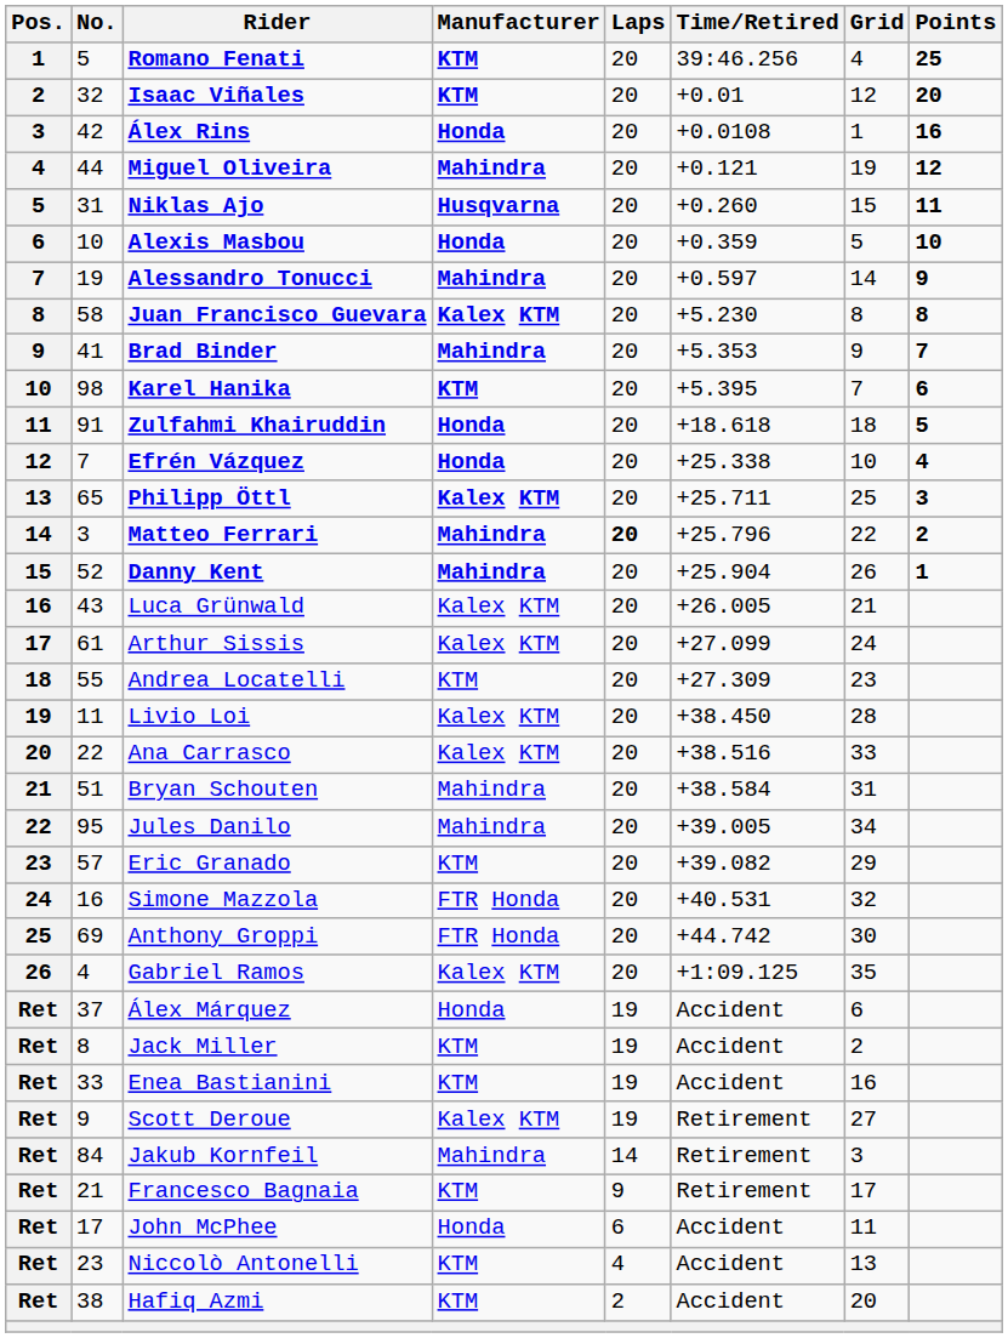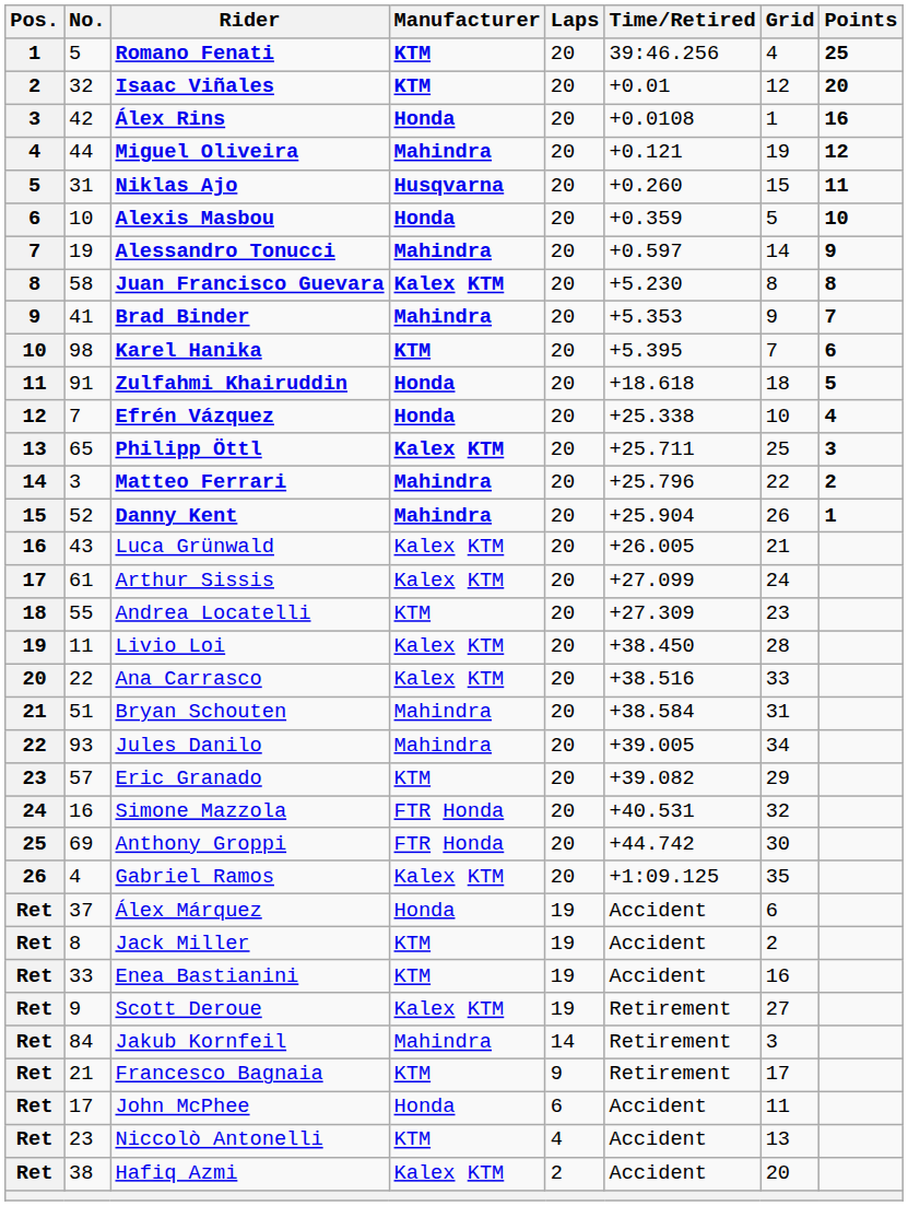 <table class="wikitable" style="font-size: 95%;">
 <tr>
 <th>Pos.</th>
 <th>No.</th>
 <th>Rider</th>
 <th>Manufacturer</th>
 <th>Laps</th>
 <th>Time/Retired</th>
 <th>Grid</th>
 <th>Points</th>
 </tr>
 <tr>
 <th>1</th>
 <td>5</td>
 <td> <strong><a href='#'>Romano Fenati</a></strong></td>
 <td><strong><a href='#'>KTM</a></strong></td>
 <td>20</td>
 <td>39:46.256</td>
 <td>4</td>
 <td><strong>25</strong></td>
 </tr>
 <tr>
 <th>2</th>
 <td>32</td>
 <td> <strong><a href='#'>Isaac Viñales</a></strong></td>
 <td><strong><a href='#'>KTM</a></strong></td>
 <td>20</td>
 <td>+0.01</td>
 <td>12</td>
 <td><strong>20</strong></td>
 </tr>
 <tr>
 <th>3</th>
 <td>42</td>
 <td> <strong><a href='#'>Álex Rins</a></strong></td>
 <td><strong><a href='#'>Honda</a></strong></td>
 <td>20</td>
 <td>+0.0108</td>
 <td>1</td>
 <td><strong>16</strong></td>
 </tr>
 <tr>
 <th>4</th>
 <td>44</td>
 <td> <strong><a href='#'>Miguel Oliveira</a></strong></td>
 <td><strong><a href='#'>Mahindra</a></strong></td>
 <td>20</td>
 <td>+0.121</td>
 <td>19</td>
 <td><strong>12</strong></td>
 </tr>
 <tr>
 <th>5</th>
 <td>31</td>
 <td> <strong><a href='#'>Niklas Ajo</a></strong></td>
 <td><strong><a href='#'>Husqvarna</a></strong></td>
 <td>20</td>
 <td>+0.260</td>
 <td>15</td>
 <td><strong>11</strong></td>
 </tr>
 <tr>
 <th>6</th>
 <td>10</td>
 <td> <strong><a href='#'>Alexis Masbou</a></strong></td>
 <td><strong><a href='#'>Honda</a></strong></td>
 <td>20</td>
 <td>+0.359</td>
 <td>5</td>
 <td><strong>10</strong></td>
 </tr>
 <tr>
 <th>7</th>
 <td>19</td>
 <td> <strong><a href='#'>Alessandro Tonucci</a></strong></td>
 <td><strong><a href='#'>Mahindra</a></strong></td>
 <td>20</td>
 <td>+0.597</td>
 <td>14</td>
 <td><strong>9</strong></td>
 </tr>
 <tr>
 <th>8</th>
 <td>58</td>
 <td> <strong><a href='#'>Juan Francisco Guevara</a></strong></td>
 <td><strong><a href='#'>Kalex</a> <a href='#'>KTM</a></strong></td>
 <td>20</td>
 <td>+5.230</td>
 <td>8</td>
 <td><strong>8</strong></td>
 </tr>
 <tr>
 <th>9</th>
 <td>41</td>
 <td> <strong><a href='#'>Brad Binder</a></strong></td>
 <td><strong><a href='#'>Mahindra</a></strong></td>
 <td>20</td>
 <td>+5.353</td>
 <td>9</td>
 <td><strong>7</strong></td>
 </tr>
 <tr>
 <th>10</th>
 <td>98</td>
 <td> <strong><a href='#'>Karel Hanika</a></strong></td>
 <td><strong><a href='#'>KTM</a></strong></td>
 <td>20</td>
 <td>+5.395</td>
 <td>7</td>
 <td><strong>6</strong></td>
 </tr>
 <tr>
 <th>11</th>
 <td>91</td>
 <td> <strong><a href='#'>Zulfahmi Khairuddin</a></strong></td>
 <td><strong><a href='#'>Honda</a></strong></td>
 <td>20</td>
 <td>+18.618</td>
 <td>18</td>
 <td><strong>5</strong></td>
 </tr>
 <tr>
 <th>12</th>
 <td>7</td>
 <td> <strong><a href='#'>Efrén Vázquez</a></strong></td>
 <td><strong><a href='#'>Honda</a></strong></td>
 <td>20</td>
 <td>+25.338</td>
 <td>10</td>
 <td><strong>4</strong></td>
 </tr>
 <tr>
 <th>13</th>
 <td>65</td>
 <td> <strong><a href='#'>Philipp Öttl</a></strong></td>
 <td><strong><a href='#'>Kalex</a> <a href='#'>KTM</a></strong></td>
 <td>20</td>
 <td>+25.711</td>
 <td>25</td>
 <td><strong>3</strong></td>
 </tr>
 <tr>
 <th>14</th>
 <td>3</td>
 <td> <strong><a href='#'>Matteo Ferrari</a></strong></td>
 <td><strong><a href='#'>Mahindra</a></strong></td>
-<td><strong>20</strong></td>
+<td>20</td>
 <td>+25.796</td>
 <td>22</td>
 <td><strong>2</strong></td>
 </tr>
 <tr>
 <th>15</th>
 <td>52</td>
 <td> <strong><a href='#'>Danny Kent</a></strong></td>
 <td><strong><a href='#'>Mahindra</a></strong></td>
 <td>20</td>
 <td>+25.904</td>
 <td>26</td>
 <td><strong>1</strong></td>
 </tr>
 <tr>
 <th>16</th>
 <td>43</td>
 <td> <a href='#'>Luca Grünwald</a></td>
 <td><a href='#'>Kalex</a> <a href='#'>KTM</a></td>
 <td>20</td>
 <td>+26.005</td>
 <td>21</td>
 <td></td>
 </tr>
 <tr>
 <th>17</th>
 <td>61</td>
 <td> <a href='#'>Arthur Sissis</a></td>
 <td><a href='#'>Kalex</a> <a href='#'>KTM</a></td>
 <td>20</td>
 <td>+27.099</td>
 <td>24</td>
 <td></td>
 </tr>
 <tr>
 <th>18</th>
 <td>55</td>
 <td> <a href='#'>Andrea Locatelli</a></td>
 <td><a href='#'>KTM</a></td>
 <td>20</td>
 <td>+27.309</td>
 <td>23</td>
 <td></td>
 </tr>
 <tr>
 <th>19</th>
 <td>11</td>
 <td> <a href='#'>Livio Loi</a></td>
 <td><a href='#'>Kalex</a> <a href='#'>KTM</a></td>
 <td>20</td>
 <td>+38.450</td>
 <td>28</td>
 <td></td>
 </tr>
 <tr>
 <th>20</th>
 <td>22</td>
 <td> <a href='#'>Ana Carrasco</a></td>
 <td><a href='#'>Kalex</a> <a href='#'>KTM</a></td>
 <td>20</td>
 <td>+38.516</td>
 <td>33</td>
 <td></td>
 </tr>
 <tr>
 <th>21</th>
 <td>51</td>
 <td> <a href='#'>Bryan Schouten</a></td>
 <td><a href='#'>Mahindra</a></td>
 <td>20</td>
 <td>+38.584</td>
 <td>31</td>
 <td></td>
 </tr>
 <tr>
 <th>22</th>
-<td>95</td>
+<td>93</td>
 <td> <a href='#'>Jules Danilo</a></td>
 <td><a href='#'>Mahindra</a></td>
 <td>20</td>
 <td>+39.005</td>
 <td>34</td>
 <td></td>
 </tr>
 <tr>
 <th>23</th>
 <td>57</td>
 <td> <a href='#'>Eric Granado</a></td>
 <td><a href='#'>KTM</a></td>
 <td>20</td>
 <td>+39.082</td>
 <td>29</td>
 <td></td>
 </tr>
 <tr>
 <th>24</th>
 <td>16</td>
 <td> <a href='#'>Simone Mazzola</a></td>
 <td><a href='#'>FTR</a> <a href='#'>Honda</a></td>
 <td>20</td>
 <td>+40.531</td>
 <td>32</td>
 <td></td>
 </tr>
 <tr>
 <th>25</th>
 <td>69</td>
 <td> <a href='#'>Anthony Groppi</a></td>
 <td><a href='#'>FTR</a> <a href='#'>Honda</a></td>
 <td>20</td>
 <td>+44.742</td>
 <td>30</td>
 <td></td>
 </tr>
 <tr>
 <th>26</th>
 <td>4</td>
 <td> <a href='#'>Gabriel Ramos</a></td>
 <td><a href='#'>Kalex</a> <a href='#'>KTM</a></td>
 <td>20</td>
 <td>+1:09.125</td>
 <td>35</td>
 <td></td>
 </tr>
 <tr>
 <th>Ret</th>
 <td>37</td>
 <td> <a href='#'>Álex Márquez</a></td>
 <td><a href='#'>Honda</a></td>
 <td>19</td>
 <td>Accident</td>
 <td>6</td>
 <td></td>
 </tr>
 <tr>
 <th>Ret</th>
 <td>8</td>
 <td> <a href='#'>Jack Miller</a></td>
 <td><a href='#'>KTM</a></td>
 <td>19</td>
 <td>Accident</td>
 <td>2</td>
 <td></td>
 </tr>
 <tr>
 <th>Ret</th>
 <td>33</td>
 <td> <a href='#'>Enea Bastianini</a></td>
 <td><a href='#'>KTM</a></td>
 <td>19</td>
 <td>Accident</td>
 <td>16</td>
 <td></td>
 </tr>
 <tr>
 <th>Ret</th>
 <td>9</td>
 <td> <a href='#'>Scott Deroue</a></td>
 <td><a href='#'>Kalex</a> <a href='#'>KTM</a></td>
 <td>19</td>
 <td>Retirement</td>
 <td>27</td>
 <td></td>
 </tr>
 <tr>
 <th>Ret</th>
 <td>84</td>
 <td> <a href='#'>Jakub Kornfeil</a></td>
 <td><a href='#'>Mahindra</a></td>
 <td>14</td>
 <td>Retirement</td>
 <td>3</td>
 <td></td>
 </tr>
 <tr>
 <th>Ret</th>
 <td>21</td>
 <td> <a href='#'>Francesco Bagnaia</a></td>
 <td><a href='#'>KTM</a></td>
 <td>9</td>
 <td>Retirement</td>
 <td>17</td>
 <td></td>
 </tr>
 <tr>
 <th>Ret</th>
 <td>17</td>
 <td> <a href='#'>John McPhee</a></td>
 <td><a href='#'>Honda</a></td>
 <td>6</td>
 <td>Accident</td>
 <td>11</td>
 <td></td>
 </tr>
 <tr>
 <th>Ret</th>
 <td>23</td>
 <td> <a href='#'>Niccolò Antonelli</a></td>
 <td><a href='#'>KTM</a></td>
 <td>4</td>
 <td>Accident</td>
 <td>13</td>
 <td></td>
 </tr>
 <tr>
 <th>Ret</th>
 <td>38</td>
 <td> <a href='#'>Hafiq Azmi</a></td>
-<td><a href='#'>KTM</a></td>
+<td><a href='#'>Kalex</a> <a href='#'>KTM</a></td>
 <td>2</td>
 <td>Accident</td>
 <td>20</td>
 <td></td>
 </tr>
 <tr>
 <th colspan=8></th>
 </tr>
 </table>
